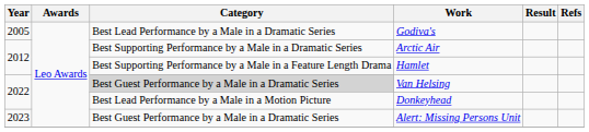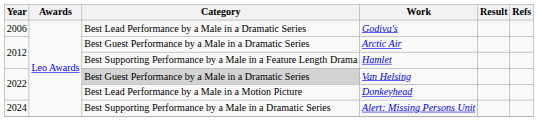 <table class="wikitable">
 <tr>
 <th>Year</th>
 <th>Awards</th>
 <th>Category</th>
 <th>Work</th>
 <th>Result</th>
 <th>Refs</th>
 </tr>
 <tr>
-<td align="center">2005</td>
+<td align="center">2006</td>
 <td rowspan="6"><a href='#'>Leo Awards</a></td>
 <td>Best Lead Performance by a Male in a Dramatic Series</td>
 <td><em><a href='#'>Godiva's</a></em></td>
 <td></td>
 <td></td>
 </tr>
 <tr>
 <td align="center" rowspan="2">2012</td>
-<td>Best Supporting Performance by a Male in a Dramatic Series</td>
+<td>Best Guest Performance by a Male in a Dramatic Series</td>
 <td><em><a href='#'>Arctic Air</a></em></td>
 <td></td>
 <td></td>
 </tr>
 <tr>
 <td>Best Supporting Performance by a Male in a Feature Length Drama</td>
 <td><em><a href='#'>Hamlet</a></em></td>
 <td></td>
 <td></td>
 </tr>
 <tr>
 <td rowspan="2">2022</td>
 <td style="background: lightgrey;">Best Guest Performance by a Male in a Dramatic Series</td>
 <td><em><a href='#'>Van Helsing</a></em></td>
 <td></td>
 <td></td>
 </tr>
 <tr>
 <td>Best Lead Performance by a Male in a Motion Picture</td>
 <td><em><a href='#'>Donkeyhead</a></em></td>
 <td></td>
 <td></td>
 </tr>
 <tr>
-<td>2023</td>
-<td>Best Guest Performance by a Male in a Dramatic Series</td>
+<td>2024</td>
+<td>Best Supporting Performance by a Male in a Dramatic Series</td>
 <td><em><a href='#'>Alert: Missing Persons Unit</a></em></td>
 <td></td>
 <td></td>
 </tr>
 <tr>
 </tr>
 </table>
